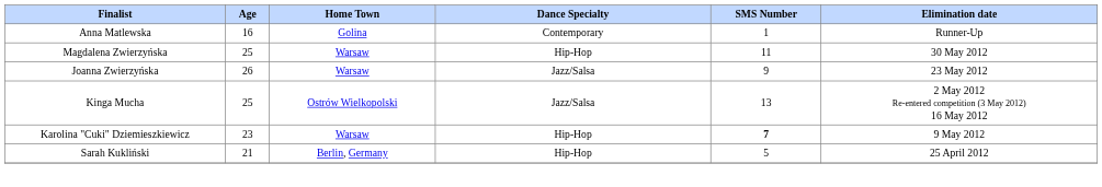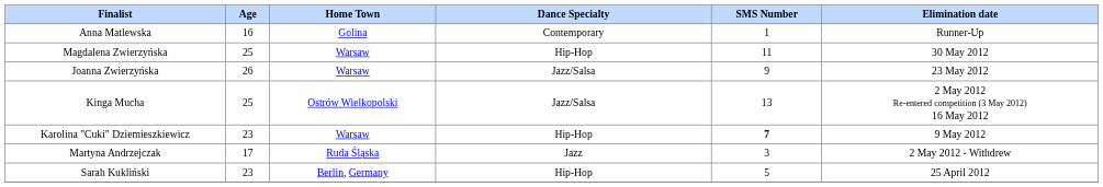 <table border="1" cellpadding="4" cellspacing="0" style="text-align:center; font-size:90%; border-collapse:collapse;" width=75%>
 <tr style="background:#C1D8FF;">
 <th width=20%>Finalist</th>
 <th width=4%; align=center>Age</th>
 <th width=15%>Home Town</th>
 <th width=25%>Dance Specialty</th>
 <th width=10%>SMS Number</th>
 <th width=25%>Elimination date</th>
 </tr>
 <tr>
 <td>Anna Matlewska</td>
 <td>16</td>
 <td><a href='#'>Golina</a></td>
 <td>Contemporary</td>
 <td>1</td>
 <td>Runner-Up</td>
 </tr>
 <tr>
 <td>Magdalena Zwierzyńska</td>
 <td>25</td>
 <td><a href='#'>Warsaw</a></td>
 <td>Hip-Hop</td>
 <td>11</td>
 <td>30 May 2012</td>
 </tr>
 <tr>
 <td>Joanna Zwierzyńska</td>
 <td>26</td>
 <td><a href='#'>Warsaw</a></td>
 <td>Jazz/Salsa</td>
 <td>9</td>
 <td>23 May 2012</td>
 </tr>
 <tr>
 <td>Kinga Mucha</td>
 <td>25</td>
 <td><a href='#'>Ostrów Wielkopolski</a></td>
 <td>Jazz/Salsa</td>
 <td>13</td>
 <td>2 May 2012 <small><br>Re-entered competition (3 May 2012)</small><br>16 May 2012</td>
 </tr>
 <tr>
 <td>Karolina "Cuki" Dziemieszkiewicz</td>
 <td>23</td>
 <td><a href='#'>Warsaw</a></td>
 <td>Hip-Hop</td>
 <td><strong>7</strong></td>
 <td>9 May 2012</td>
 </tr>
 <tr>
+<td>Martyna Andrzejczak</td>
+<td>17</td>
+<td><a href='#'>Ruda Śląska</a></td>
+<td>Jazz</td>
+<td>3</td>
+<td>2 May 2012 - Withdrew</td>
+</tr>
+<tr>
 <td>Sarah Kukliński</td>
-<td>21</td>
+<td>23</td>
 <td><a href='#'>Berlin</a>, <a href='#'>Germany</a></td>
 <td>Hip-Hop</td>
 <td>5</td>
 <td>25 April 2012</td>
 </tr>
 <tr>
 </tr>
 </table>
